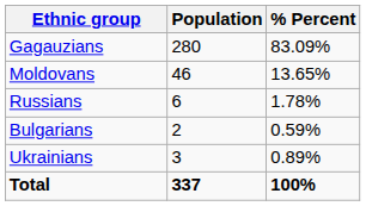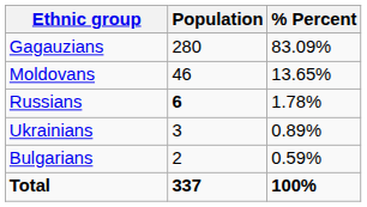 <table class="wikitable sortable">
 <tr>
 <th style="width:140px;"><a href='#'>Ethnic group</a></th>
 <th>Population</th>
 <th>% Percent</th>
 </tr>
 <tr>
 <td><a href='#'>Gagauzians</a></td>
 <td>280</td>
 <td>83.09%</td>
 </tr>
 <tr>
 <td><a href='#'>Moldovans</a></td>
 <td>46</td>
 <td>13.65%</td>
 </tr>
 <tr>
 <td><a href='#'>Russians</a></td>
-<td>6</td>
+<td><strong>6</strong></td>
 <td>1.78%</td>
+</tr>
+<tr>
+<td><a href='#'>Ukrainians</a></td>
+<td>3</td>
+<td>0.89%</td>
 </tr>
 <tr>
 <td><a href='#'>Bulgarians</a></td>
 <td>2</td>
 <td>0.59%</td>
 </tr>
 <tr>
-<td><a href='#'>Ukrainians</a></td>
-<td>3</td>
-<td>0.89%</td>
-</tr>
-<tr>
 <td><strong>Total</strong></td>
 <td><strong>337</strong></td>
 <td><strong>100%</strong></td>
 </tr>
 </table>
